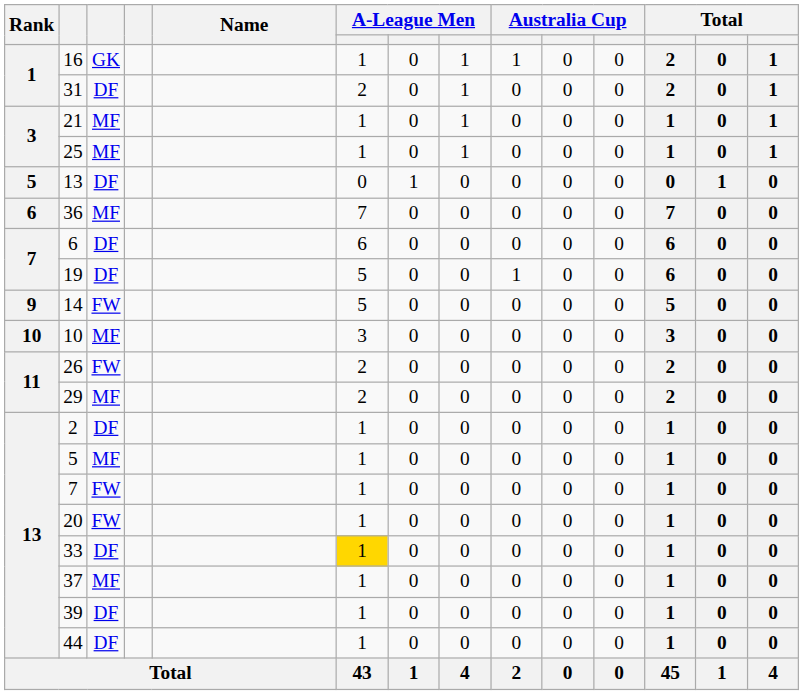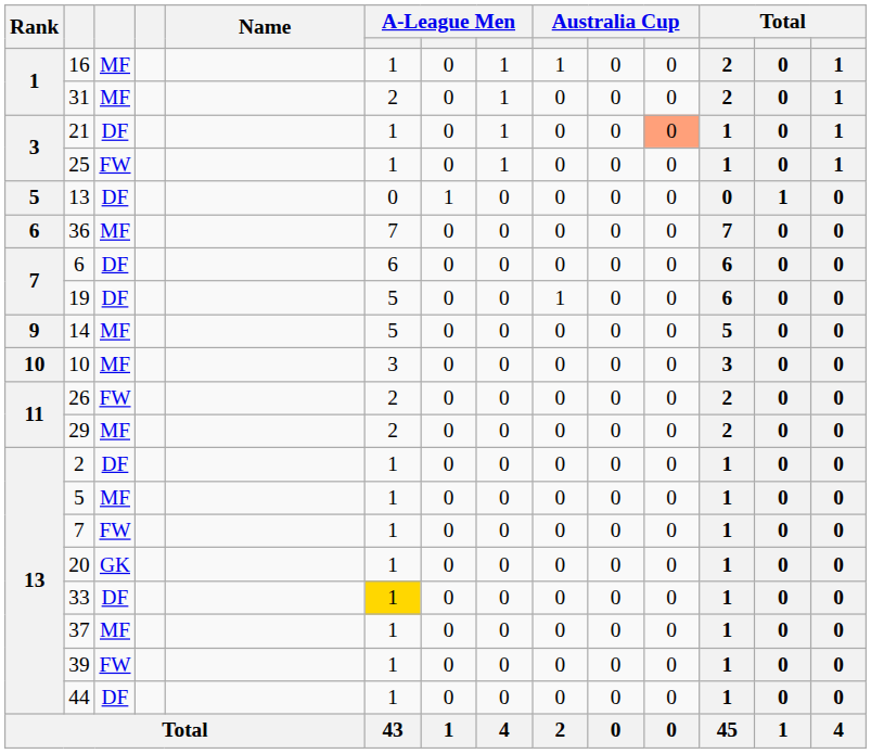 <table class="wikitable sortable" style="text-align:center;">
 <tr>
 <th rowspan="2" width="15">Rank</th>
 <th rowspan="2" width="15"></th>
 <th rowspan="2" width="15"></th>
 <th rowspan="2" width="15"></th>
 <th rowspan="2" width="145">Name</th>
 <th colspan="3" width="120"><a href='#'>A-League Men</a></th>
 <th colspan="3" width="120"><a href='#'>Australia Cup</a></th>
 <th colspan="3" width="120">Total</th>
 </tr>
 <tr>
 <th style="width:30px"></th>
 <th style="width:30px"></th>
 <th style="width:30px"></th>
 <th style="width:30px"></th>
 <th style="width:30px"></th>
 <th style="width:30px"></th>
 <th style="width:30px"></th>
 <th style="width:30px"></th>
 <th style="width:30px"></th>
 </tr>
 <tr>
 <th rowspan="2">1</th>
 <td>16</td>
-<td><a href='#'>GK</a></td>
+<td><a href='#'>MF</a></td>
 <td></td>
 <td align="left"><br></td>
 <td>1</td>
 <td>0</td>
 <td>1<br></td>
 <td>1</td>
 <td>0</td>
 <td>0<br></td>
 <th>2</th>
 <th>0</th>
 <th>1</th>
 </tr>
 <tr>
 <td>31</td>
-<td><a href='#'>DF</a></td>
+<td><a href='#'>MF</a></td>
 <td></td>
 <td align="left"><br></td>
 <td>2</td>
 <td>0</td>
 <td>1<br></td>
 <td>0</td>
 <td>0</td>
 <td>0<br></td>
 <th>2</th>
 <th>0</th>
 <th>1</th>
 </tr>
 <tr>
 <th rowspan="2">3</th>
 <td>21</td>
-<td><a href='#'>MF</a></td>
+<td><a href='#'>DF</a></td>
 <td></td>
 <td align="left"><br></td>
 <td>1</td>
 <td>0</td>
 <td>1<br></td>
 <td>0</td>
 <td>0</td>
-<td>0<br></td>
+<td style="background: lightsalmon;">0<br></td>
 <th>1</th>
 <th>0</th>
 <th>1</th>
 </tr>
 <tr>
 <td>25</td>
-<td><a href='#'>MF</a></td>
+<td><a href='#'>FW</a></td>
 <td></td>
 <td align="left"><br></td>
 <td>1</td>
 <td>0</td>
 <td>1<br></td>
 <td>0</td>
 <td>0</td>
 <td>0<br></td>
 <th>1</th>
 <th>0</th>
 <th>1</th>
 </tr>
 <tr>
 <th>5</th>
 <td>13</td>
 <td><a href='#'>DF</a></td>
 <td></td>
 <td align="left"><br></td>
 <td>0</td>
 <td>1</td>
 <td>0<br></td>
 <td>0</td>
 <td>0</td>
 <td>0<br></td>
 <th>0</th>
 <th>1</th>
 <th>0</th>
 </tr>
 <tr>
 <th>6</th>
 <td>36</td>
 <td><a href='#'>MF</a></td>
 <td></td>
 <td align="left"><br></td>
 <td>7</td>
 <td>0</td>
 <td>0<br></td>
 <td>0</td>
 <td>0</td>
 <td>0<br></td>
 <th>7</th>
 <th>0</th>
 <th>0</th>
 </tr>
 <tr>
 <th rowspan="2">7</th>
 <td>6</td>
 <td><a href='#'>DF</a></td>
 <td></td>
 <td align="left"><br></td>
 <td>6</td>
 <td>0</td>
 <td>0<br></td>
 <td>0</td>
 <td>0</td>
 <td>0<br></td>
 <th>6</th>
 <th>0</th>
 <th>0</th>
 </tr>
 <tr>
 <td>19</td>
 <td><a href='#'>DF</a></td>
 <td></td>
 <td align="left"><br></td>
 <td>5</td>
 <td>0</td>
 <td>0<br></td>
 <td>1</td>
 <td>0</td>
 <td>0<br></td>
 <th>6</th>
 <th>0</th>
 <th>0</th>
 </tr>
 <tr>
 <th>9</th>
 <td>14</td>
-<td><a href='#'>FW</a></td>
+<td><a href='#'>MF</a></td>
 <td></td>
 <td align="left"><br></td>
 <td>5</td>
 <td>0</td>
 <td>0<br></td>
 <td>0</td>
 <td>0</td>
 <td>0<br></td>
 <th>5</th>
 <th>0</th>
 <th>0</th>
 </tr>
 <tr>
 <th>10</th>
 <td>10</td>
 <td><a href='#'>MF</a></td>
 <td></td>
 <td align="left"><br></td>
 <td>3</td>
 <td>0</td>
 <td>0<br></td>
 <td>0</td>
 <td>0</td>
 <td>0<br></td>
 <th>3</th>
 <th>0</th>
 <th>0</th>
 </tr>
 <tr>
 <th rowspan="2">11</th>
 <td>26</td>
 <td><a href='#'>FW</a></td>
 <td></td>
 <td align="left"><br></td>
 <td>2</td>
 <td>0</td>
 <td>0<br></td>
 <td>0</td>
 <td>0</td>
 <td>0<br></td>
 <th>2</th>
 <th>0</th>
 <th>0</th>
 </tr>
 <tr>
 <td>29</td>
 <td><a href='#'>MF</a></td>
 <td></td>
 <td align="left"><br></td>
 <td>2</td>
 <td>0</td>
 <td>0<br></td>
 <td>0</td>
 <td>0</td>
 <td>0<br></td>
 <th>2</th>
 <th>0</th>
 <th>0</th>
 </tr>
 <tr>
 <th rowspan="8">13</th>
 <td>2</td>
 <td><a href='#'>DF</a></td>
 <td></td>
 <td align="left"><br></td>
 <td>1</td>
 <td>0</td>
 <td>0<br></td>
 <td>0</td>
 <td>0</td>
 <td>0<br></td>
 <th>1</th>
 <th>0</th>
 <th>0</th>
 </tr>
 <tr>
 <td>5</td>
 <td><a href='#'>MF</a></td>
 <td></td>
 <td align="left"><br></td>
 <td>1</td>
 <td>0</td>
 <td>0<br></td>
 <td>0</td>
 <td>0</td>
 <td>0<br></td>
 <th>1</th>
 <th>0</th>
 <th>0</th>
 </tr>
 <tr>
 <td>7</td>
 <td><a href='#'>FW</a></td>
 <td></td>
 <td align="left"><br></td>
 <td>1</td>
 <td>0</td>
 <td>0<br></td>
 <td>0</td>
 <td>0</td>
 <td>0<br></td>
 <th>1</th>
 <th>0</th>
 <th>0</th>
 </tr>
 <tr>
 <td>20</td>
-<td><a href='#'>FW</a></td>
+<td><a href='#'>GK</a></td>
 <td></td>
 <td align="left"><br></td>
 <td>1</td>
 <td>0</td>
 <td>0<br></td>
 <td>0</td>
 <td>0</td>
 <td>0<br></td>
 <th>1</th>
 <th>0</th>
 <th>0</th>
 </tr>
 <tr>
 <td>33</td>
 <td><a href='#'>DF</a></td>
 <td></td>
 <td align="left"><br></td>
 <td style="background: gold;">1</td>
 <td>0</td>
 <td>0<br></td>
 <td>0</td>
 <td>0</td>
 <td>0<br></td>
 <th>1</th>
 <th>0</th>
 <th>0</th>
 </tr>
 <tr>
 <td>37</td>
 <td><a href='#'>MF</a></td>
 <td></td>
 <td align="left"><br></td>
 <td>1</td>
 <td>0</td>
 <td>0<br></td>
 <td>0</td>
 <td>0</td>
 <td>0<br></td>
 <th>1</th>
 <th>0</th>
 <th>0</th>
 </tr>
 <tr>
 <td>39</td>
-<td><a href='#'>DF</a></td>
+<td><a href='#'>FW</a></td>
 <td></td>
 <td align="left"><br></td>
 <td>1</td>
 <td>0</td>
 <td>0<br></td>
 <td>0</td>
 <td>0</td>
 <td>0<br></td>
 <th>1</th>
 <th>0</th>
 <th>0</th>
 </tr>
 <tr>
 <td>44</td>
 <td><a href='#'>DF</a></td>
 <td></td>
 <td align="left"><br></td>
 <td>1</td>
 <td>0</td>
 <td>0<br></td>
 <td>0</td>
 <td>0</td>
 <td>0<br></td>
 <th>1</th>
 <th>0</th>
 <th>0</th>
 </tr>
 <tr>
 <th colspan="5">Total<br></th>
 <th>43</th>
 <th>1</th>
 <th>4<br></th>
 <th>2</th>
 <th>0</th>
 <th>0<br></th>
 <th>45</th>
 <th>1</th>
 <th>4</th>
 </tr>
 </table>
